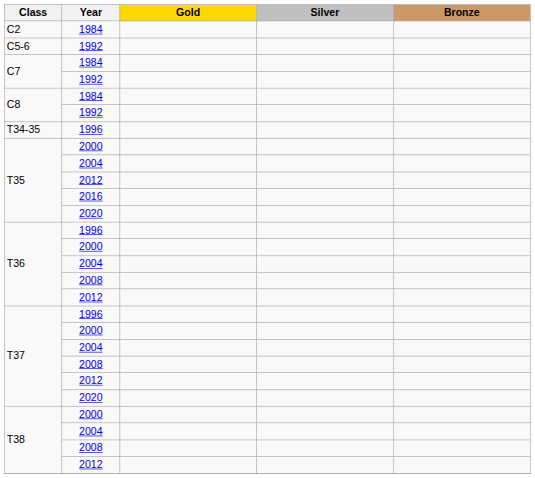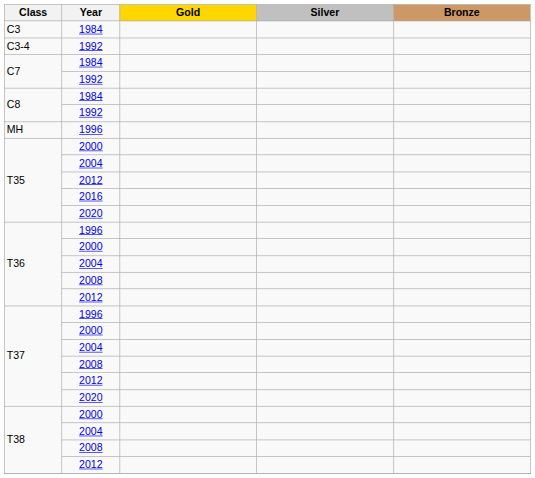 <table class="wikitable">
 <tr>
 <th width=80>Class</th>
 <th width=80>Year</th>
 <td align=center width=200 bgcolor=gold><strong>Gold</strong></td>
 <td align=center width=200 bgcolor=silver><strong>Silver</strong></td>
 <td align=center width=200 bgcolor=cc9966><strong>Bronze</strong></td>
 </tr>
 <tr>
-<td>C2</td>
+<td>C3</td>
 <td align=center><a href='#'>1984</a></td>
 <td></td>
 <td></td>
 <td></td>
 </tr>
 <tr>
-<td>C5-6</td>
+<td>C3-4</td>
 <td align=center><a href='#'>1992</a></td>
 <td></td>
 <td></td>
 <td></td>
 </tr>
 <tr>
 <td rowspan=2>C7</td>
 <td align=center><a href='#'>1984</a></td>
 <td></td>
 <td></td>
 <td></td>
 </tr>
 <tr>
 <td align=center><a href='#'>1992</a></td>
 <td></td>
 <td></td>
 <td></td>
 </tr>
 <tr>
 <td rowspan=2>C8</td>
 <td align=center><a href='#'>1984</a></td>
 <td></td>
 <td></td>
 <td></td>
 </tr>
 <tr>
 <td align=center><a href='#'>1992</a></td>
 <td></td>
 <td></td>
 <td></td>
 </tr>
 <tr>
-<td>T34-35</td>
+<td>MH</td>
 <td align=center><a href='#'>1996</a></td>
 <td></td>
 <td></td>
 <td></td>
 </tr>
 <tr>
 <td rowspan=5>T35</td>
 <td align=center><a href='#'>2000</a></td>
 <td></td>
 <td></td>
 <td></td>
 </tr>
 <tr>
 <td align=center><a href='#'>2004</a></td>
 <td></td>
 <td></td>
 <td></td>
 </tr>
 <tr>
 <td align=center><a href='#'>2012</a></td>
 <td></td>
 <td></td>
 <td></td>
 </tr>
 <tr>
 <td align=center><a href='#'>2016</a></td>
 <td></td>
 <td></td>
 <td></td>
 </tr>
 <tr>
 <td align=center><a href='#'>2020</a></td>
 <td></td>
 <td></td>
 <td></td>
 </tr>
 <tr>
 <td rowspan=5>T36</td>
 <td align=center><a href='#'>1996</a></td>
 <td></td>
 <td></td>
 <td></td>
 </tr>
 <tr>
 <td align=center><a href='#'>2000</a></td>
 <td></td>
 <td></td>
 <td></td>
 </tr>
 <tr>
 <td align=center><a href='#'>2004</a></td>
 <td></td>
 <td></td>
 <td></td>
 </tr>
 <tr>
 <td align=center><a href='#'>2008</a></td>
 <td></td>
 <td></td>
 <td></td>
 </tr>
 <tr>
 <td align=center><a href='#'>2012</a></td>
 <td></td>
 <td></td>
 <td></td>
 </tr>
 <tr>
 <td rowspan=6>T37</td>
 <td align=center><a href='#'>1996</a></td>
 <td></td>
 <td></td>
 <td></td>
 </tr>
 <tr>
 <td align=center><a href='#'>2000</a></td>
 <td></td>
 <td></td>
 <td></td>
 </tr>
 <tr>
 <td align=center><a href='#'>2004</a></td>
 <td></td>
 <td></td>
 <td></td>
 </tr>
 <tr>
 <td align=center><a href='#'>2008</a></td>
 <td></td>
 <td></td>
 <td></td>
 </tr>
 <tr>
 <td align=center><a href='#'>2012</a></td>
 <td></td>
 <td></td>
 <td></td>
 </tr>
 <tr>
 <td align=center><a href='#'>2020</a></td>
 <td></td>
 <td></td>
 <td></td>
 </tr>
 <tr>
 <td rowspan=4>T38</td>
 <td align=center><a href='#'>2000</a></td>
 <td></td>
 <td></td>
 <td></td>
 </tr>
 <tr>
 <td align=center><a href='#'>2004</a></td>
 <td></td>
 <td></td>
 <td></td>
 </tr>
 <tr>
 <td align=center><a href='#'>2008</a></td>
 <td></td>
 <td></td>
 <td></td>
 </tr>
 <tr>
 <td align=center><a href='#'>2012</a></td>
 <td></td>
 <td></td>
 <td></td>
 </tr>
 <tr>
 </tr>
 </table>
